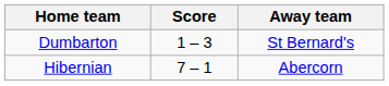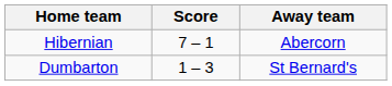 <table class="wikitable" style="text-align: center">
 <tr>
 <th width=140>Home team</th>
 <th width=80>Score</th>
 <th width=140>Away team</th>
 </tr>
 <tr>
+<td><a href='#'>Hibernian</a></td>
+<td>7 – 1</td>
+<td><a href='#'>Abercorn</a></td>
+</tr>
+<tr>
 <td><a href='#'>Dumbarton</a></td>
 <td>1 – 3</td>
 <td><a href='#'>St Bernard's</a></td>
 </tr>
-<tr>
-<td><a href='#'>Hibernian</a></td>
-<td>7 – 1</td>
-<td><a href='#'>Abercorn</a></td>
-</tr>
 </table>
